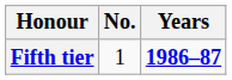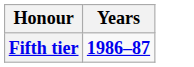 <table class="wikitable plainrowheaders">
 <tr>
 <th scope=col>Honour</th>
-<th scope=col>No.</th>
 <th scope=col>Years</th>
 </tr>
 <tr>
 <th scope=row><a href='#'>Fifth tier</a></th>
-<td align=center>1</td>
 <td><strong><a href='#'>1986–87</a></strong></td>
 </tr>
 </table>
